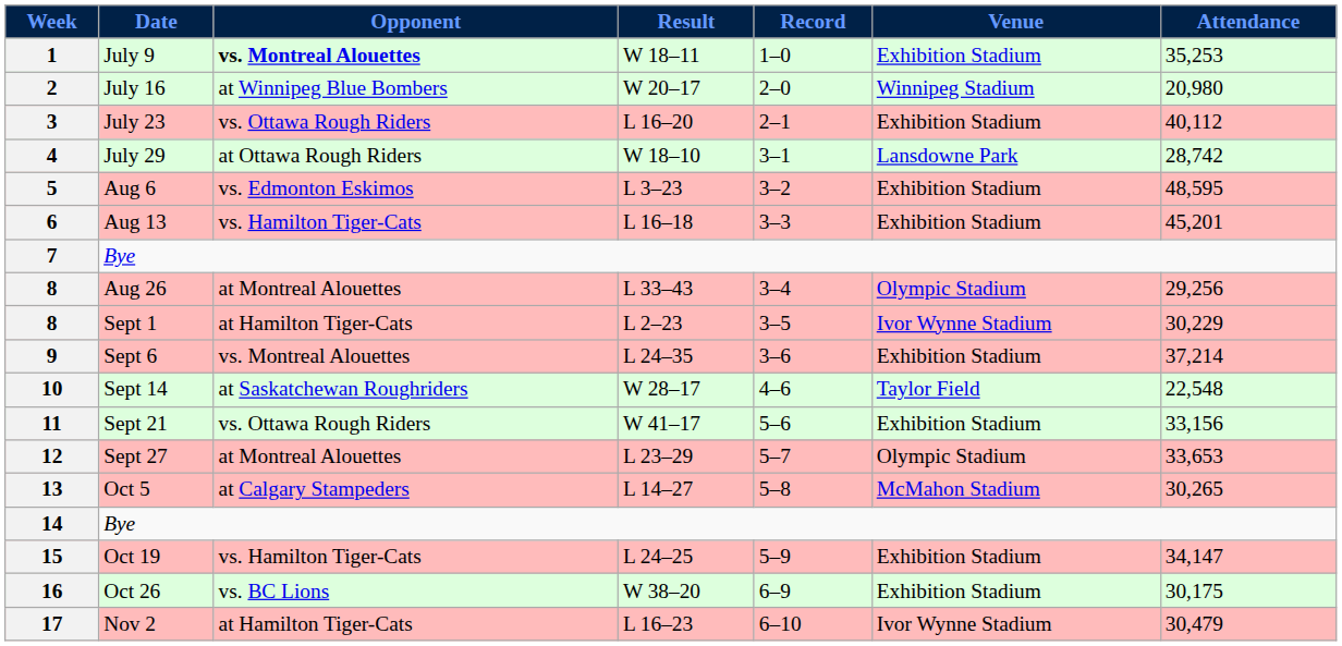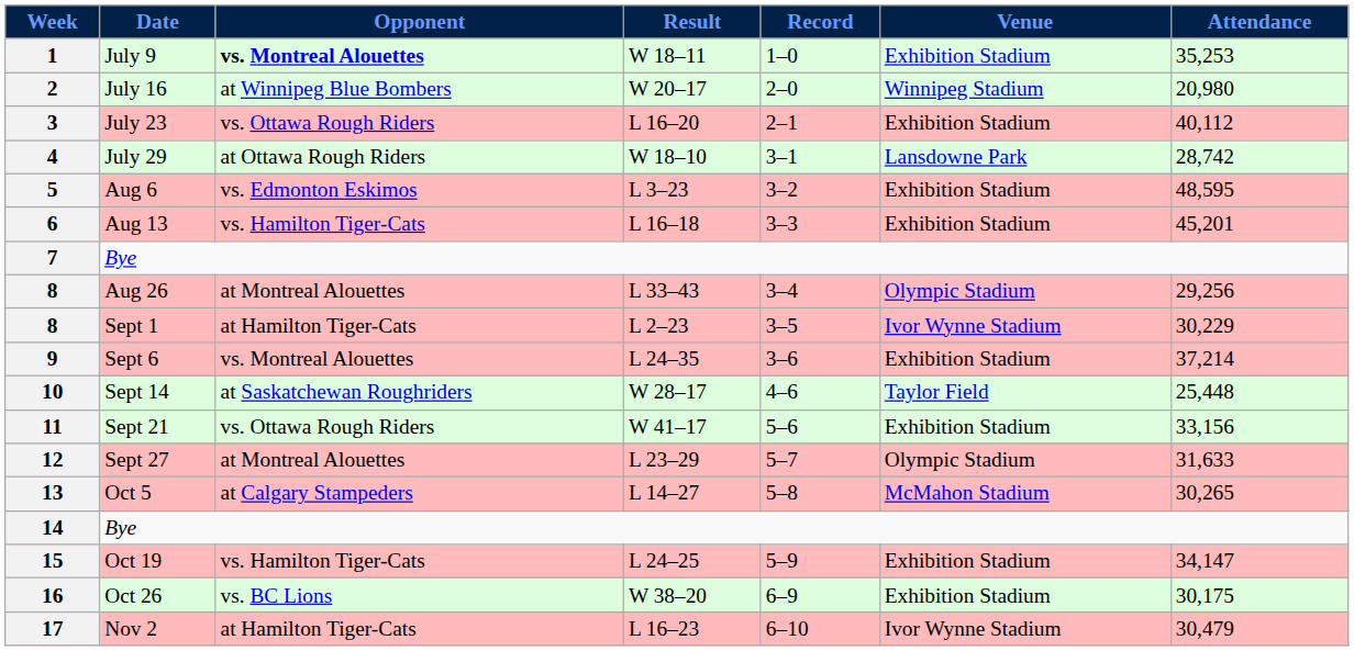 <table class="wikitable" width="80%">
 <tr align="center"  style="background:#002147;color:#6699FF;">
 <td><strong>Week</strong></td>
 <td><strong>Date</strong></td>
 <td><strong>Opponent</strong></td>
 <td><strong>Result</strong></td>
 <td><strong>Record</strong></td>
 <td><strong>Venue</strong></td>
 <td><strong>Attendance</strong></td>
 </tr>
 <tr style="background:#ddffdd">
 <th>1</th>
 <td>July 9</td>
 <td><strong>vs. <a href='#'>Montreal Alouettes</a></strong></td>
 <td>W 18–11</td>
 <td>1–0</td>
 <td><a href='#'>Exhibition Stadium</a></td>
 <td>35,253</td>
 </tr>
 <tr style="background:#ddffdd">
 <th>2</th>
 <td>July 16</td>
 <td>at <a href='#'>Winnipeg Blue Bombers</a></td>
 <td>W 20–17</td>
 <td>2–0</td>
 <td><a href='#'>Winnipeg Stadium</a></td>
 <td>20,980</td>
 </tr>
 <tr style="background:#ffbbbb">
 <th>3</th>
 <td>July 23</td>
 <td>vs. <a href='#'>Ottawa Rough Riders</a></td>
 <td>L 16–20</td>
 <td>2–1</td>
 <td>Exhibition Stadium</td>
 <td>40,112</td>
 </tr>
 <tr style="background:#ddffdd">
 <th>4</th>
 <td>July 29</td>
 <td>at Ottawa Rough Riders</td>
 <td>W 18–10</td>
 <td>3–1</td>
 <td><a href='#'>Lansdowne Park</a></td>
 <td>28,742</td>
 </tr>
 <tr style="background:#ffbbbb">
 <th>5</th>
 <td>Aug 6</td>
 <td>vs. <a href='#'>Edmonton Eskimos</a></td>
 <td>L 3–23</td>
 <td>3–2</td>
 <td>Exhibition Stadium</td>
 <td>48,595</td>
 </tr>
 <tr style="background:#ffbbbb">
 <th>6</th>
 <td>Aug 13</td>
 <td>vs. <a href='#'>Hamilton Tiger-Cats</a></td>
 <td>L 16–18</td>
 <td>3–3</td>
 <td>Exhibition Stadium</td>
 <td>45,201</td>
 </tr>
 <tr>
 <th>7</th>
 <td colspan=6><em><a href='#'>Bye</a></em></td>
 </tr>
 <tr style="background:#ffbbbb">
 <th>8</th>
 <td>Aug 26</td>
 <td>at Montreal Alouettes</td>
 <td>L 33–43</td>
 <td>3–4</td>
 <td><a href='#'>Olympic Stadium</a></td>
 <td>29,256</td>
 </tr>
 <tr style="background:#ffbbbb">
 <th>8</th>
 <td>Sept 1</td>
 <td>at Hamilton Tiger-Cats</td>
 <td>L 2–23</td>
 <td>3–5</td>
 <td><a href='#'>Ivor Wynne Stadium</a></td>
 <td>30,229</td>
 </tr>
 <tr style="background:#ffbbbb">
 <th>9</th>
 <td>Sept 6</td>
 <td>vs. Montreal Alouettes</td>
 <td>L 24–35</td>
 <td>3–6</td>
 <td>Exhibition Stadium</td>
 <td>37,214</td>
 </tr>
 <tr style="background:#ddffdd">
 <th>10</th>
 <td>Sept 14</td>
 <td>at <a href='#'>Saskatchewan Roughriders</a></td>
 <td>W 28–17</td>
 <td>4–6</td>
 <td><a href='#'>Taylor Field</a></td>
-<td>22,548</td>
+<td>25,448</td>
 </tr>
 <tr style="background:#ddffdd">
 <th>11</th>
 <td>Sept 21</td>
 <td>vs. Ottawa Rough Riders</td>
 <td>W 41–17</td>
 <td>5–6</td>
 <td>Exhibition Stadium</td>
 <td>33,156</td>
 </tr>
 <tr style="background:#ffbbbb">
 <th>12</th>
 <td>Sept 27</td>
 <td>at Montreal Alouettes</td>
 <td>L 23–29</td>
 <td>5–7</td>
 <td>Olympic Stadium</td>
-<td>33,653</td>
+<td>31,633</td>
 </tr>
 <tr style="background:#ffbbbb">
 <th>13</th>
 <td>Oct 5</td>
 <td>at <a href='#'>Calgary Stampeders</a></td>
 <td>L 14–27</td>
 <td>5–8</td>
 <td><a href='#'>McMahon Stadium</a></td>
 <td>30,265</td>
 </tr>
 <tr>
 <th>14</th>
 <td colspan=6><em>Bye</em></td>
 </tr>
 <tr style="background:#ffbbbb">
 <th>15</th>
 <td>Oct 19</td>
 <td>vs. Hamilton Tiger-Cats</td>
 <td>L 24–25</td>
 <td>5–9</td>
 <td>Exhibition Stadium</td>
 <td>34,147</td>
 </tr>
 <tr style="background:#ddffdd">
 <th>16</th>
 <td>Oct 26</td>
 <td>vs. <a href='#'>BC Lions</a></td>
 <td>W 38–20</td>
 <td>6–9</td>
 <td>Exhibition Stadium</td>
 <td>30,175</td>
 </tr>
 <tr style="background:#ffbbbb">
 <th>17</th>
 <td>Nov 2</td>
 <td>at Hamilton Tiger-Cats</td>
 <td>L 16–23</td>
 <td>6–10</td>
 <td>Ivor Wynne Stadium</td>
 <td>30,479</td>
 </tr>
 </table>
